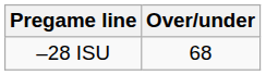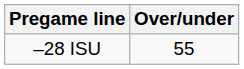 <table class="wikitable">
 <tr align="center">
 <th style=>Pregame line</th>
 <th style=>Over/under</th>
 </tr>
 <tr align="center">
 <td>–28 ISU</td>
-<td>68</td>
+<td>55</td>
 </tr>
 </table>
